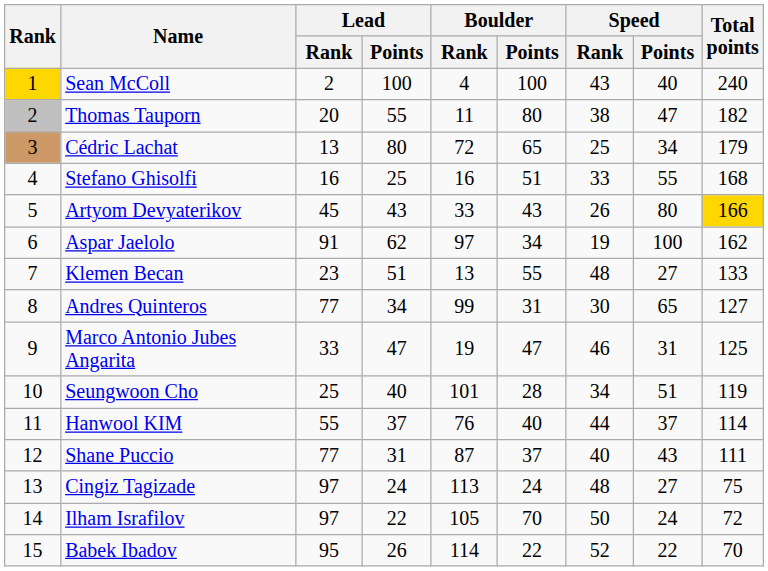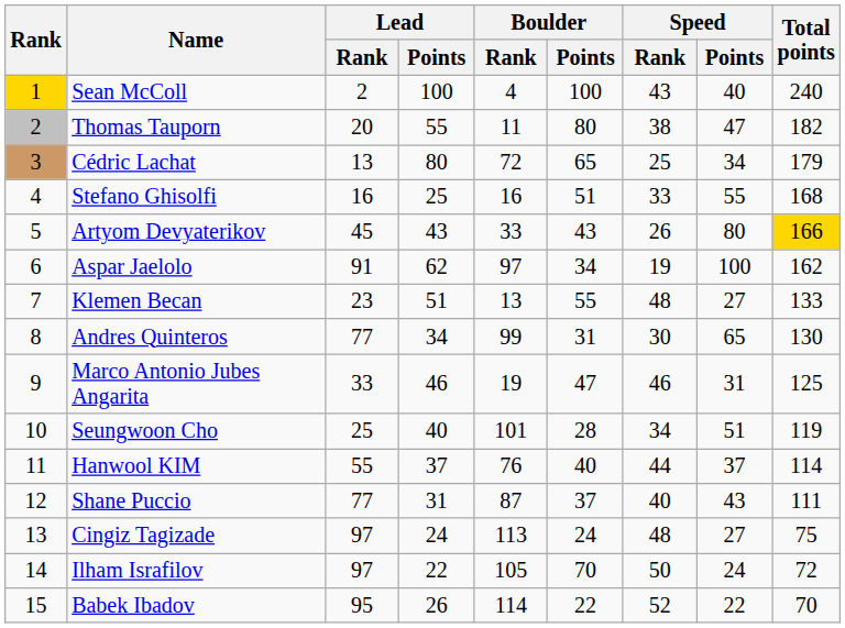 <table class="wikitable sortable" style="text-align: center">
 <tr>
 <th rowspan="2">Rank</th>
 <th rowspan="2" width="225">Name</th>
 <th colspan=2>Lead</th>
 <th colspan=2>Boulder</th>
 <th colspan=2>Speed</th>
 <th rowspan="2">Total points</th>
 </tr>
 <tr>
 <th>Rank</th>
 <th>Points</th>
 <th>Rank</th>
 <th>Points</th>
 <th>Rank</th>
 <th>Points</th>
 </tr>
 <tr>
 <td align="center" style="background: gold">1</td>
 <td align="left"> <a href='#'>Sean McColl</a></td>
 <td width="50">2</td>
 <td width="50">100</td>
 <td width="50">4</td>
 <td width="50">100</td>
 <td width="50">43</td>
 <td width="50">40</td>
 <td>240</td>
 </tr>
 <tr>
 <td align="center" style="background: silver">2</td>
 <td align="left"> <a href='#'>Thomas Tauporn</a></td>
 <td>20</td>
 <td>55</td>
 <td>11</td>
 <td>80</td>
 <td>38</td>
 <td>47</td>
 <td>182</td>
 </tr>
 <tr>
 <td align="center" style="background: #cc9966">3</td>
 <td align="left"> <a href='#'>Cédric Lachat</a></td>
 <td>13</td>
 <td>80</td>
 <td>72</td>
 <td>65</td>
 <td>25</td>
 <td>34</td>
 <td>179</td>
 </tr>
 <tr>
 <td align="center">4</td>
 <td align="left"> <a href='#'>Stefano Ghisolfi</a></td>
 <td>16</td>
 <td>25</td>
 <td>16</td>
 <td>51</td>
 <td>33</td>
 <td>55</td>
 <td>168</td>
 </tr>
 <tr>
 <td align="center">5</td>
 <td align="left"> <a href='#'>Artyom Devyaterikov</a></td>
 <td>45</td>
 <td>43</td>
 <td>33</td>
 <td>43</td>
 <td>26</td>
 <td>80</td>
 <td style="background: gold;">166</td>
 </tr>
 <tr>
 <td align="center">6</td>
 <td align="left"> <a href='#'>Aspar Jaelolo</a></td>
 <td>91</td>
 <td>62</td>
 <td>97</td>
 <td>34</td>
 <td>19</td>
 <td>100</td>
 <td>162</td>
 </tr>
 <tr>
 <td align="center">7</td>
 <td align="left"> <a href='#'>Klemen Becan</a></td>
 <td>23</td>
 <td>51</td>
 <td>13</td>
 <td>55</td>
 <td>48</td>
 <td>27</td>
 <td>133</td>
 </tr>
 <tr>
 <td align="center">8</td>
 <td align="left"> <a href='#'>Andres Quinteros</a></td>
 <td>77</td>
 <td>34</td>
 <td>99</td>
 <td>31</td>
 <td>30</td>
 <td>65</td>
-<td>127</td>
+<td>130</td>
 </tr>
 <tr>
 <td align="center">9</td>
 <td align="left"> <a href='#'>Marco Antonio Jubes Angarita</a></td>
 <td>33</td>
-<td>47</td>
+<td>46</td>
 <td>19</td>
 <td>47</td>
 <td>46</td>
 <td>31</td>
 <td>125</td>
 </tr>
 <tr>
 <td align="center">10</td>
 <td align="left"> <a href='#'>Seungwoon Cho</a></td>
 <td>25</td>
 <td>40</td>
 <td>101</td>
 <td>28</td>
 <td>34</td>
 <td>51</td>
 <td>119</td>
 </tr>
 <tr>
 <td align="center">11</td>
 <td align="left"> <a href='#'>Hanwool KIM</a></td>
 <td>55</td>
 <td>37</td>
 <td>76</td>
 <td>40</td>
 <td>44</td>
 <td>37</td>
 <td>114</td>
 </tr>
 <tr>
 <td align="center">12</td>
 <td align="left"> <a href='#'>Shane Puccio</a></td>
 <td>77</td>
 <td>31</td>
 <td>87</td>
 <td>37</td>
 <td>40</td>
 <td>43</td>
 <td>111</td>
 </tr>
 <tr>
 <td align="center">13</td>
 <td align="left"> <a href='#'>Cingiz Tagizade</a></td>
 <td>97</td>
 <td>24</td>
 <td>113</td>
 <td>24</td>
 <td>48</td>
 <td>27</td>
 <td>75</td>
 </tr>
 <tr>
 <td align="center">14</td>
 <td align="left"> <a href='#'>Ilham Israfilov</a></td>
 <td>97</td>
 <td>22</td>
 <td>105</td>
 <td>70</td>
 <td>50</td>
 <td>24</td>
 <td>72</td>
 </tr>
 <tr>
 <td align="center">15</td>
 <td align="left"> <a href='#'>Babek Ibadov</a></td>
 <td>95</td>
 <td>26</td>
 <td>114</td>
 <td>22</td>
 <td>52</td>
 <td>22</td>
 <td>70</td>
 </tr>
 </table>
